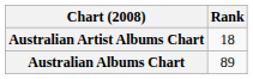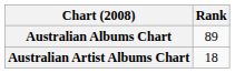 <table class="wikitable sortable plainrowheaders" style="text-align:center">
 <tr>
 <th scope="col">Chart (2008)</th>
 <th scope="col">Rank</th>
 </tr>
 <tr>
+<th scope="row">Australian Albums Chart</th>
+<td>89</td>
+</tr>
+<tr>
 <th scope="row">Australian Artist Albums Chart</th>
 <td>18</td>
 </tr>
-<tr>
-<th scope="row">Australian Albums Chart</th>
-<td>89</td>
-</tr>
 </table>
